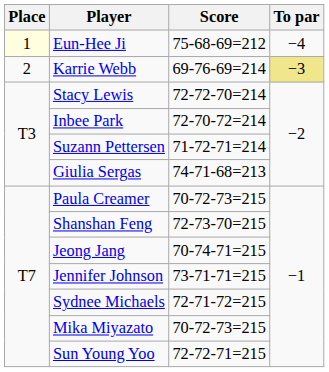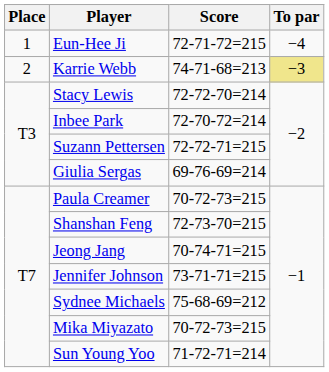 <table class="wikitable">
 <tr>
 <th>Place</th>
 <th>Player</th>
 <th>Score</th>
 <th>To par</th>
 </tr>
 <tr>
-<td align=center style="background: lightyellow;">1</td>
+<td align=center>1</td>
 <td> <a href='#'>Eun-Hee Ji</a></td>
-<td>75-68-69=212</td>
+<td>72-71-72=215</td>
 <td align=center>−4</td>
 </tr>
 <tr>
 <td align=center>2</td>
 <td> <a href='#'>Karrie Webb</a></td>
-<td>69-76-69=214</td>
+<td>74-71-68=213</td>
 <td align=center style="background: khaki;">−3</td>
 </tr>
 <tr>
 <td align=center rowspan=4>T3</td>
 <td> <a href='#'>Stacy Lewis</a></td>
 <td>72-72-70=214</td>
 <td align=center rowspan=4>−2</td>
 </tr>
 <tr>
 <td> <a href='#'>Inbee Park</a></td>
 <td>72-70-72=214</td>
 </tr>
 <tr>
 <td> <a href='#'>Suzann Pettersen</a></td>
-<td>71-72-71=214</td>
+<td>72-72-71=215</td>
 </tr>
 <tr>
 <td> <a href='#'>Giulia Sergas</a></td>
-<td>74-71-68=213</td>
+<td>69-76-69=214</td>
 </tr>
 <tr>
 <td align=center rowspan=7>T7</td>
 <td> <a href='#'>Paula Creamer</a></td>
 <td>70-72-73=215</td>
 <td align=center rowspan=7>−1</td>
 </tr>
 <tr>
 <td> <a href='#'>Shanshan Feng</a></td>
 <td>72-73-70=215</td>
 </tr>
 <tr>
 <td> <a href='#'>Jeong Jang</a></td>
 <td>70-74-71=215</td>
 </tr>
 <tr>
 <td> <a href='#'>Jennifer Johnson</a></td>
 <td>73-71-71=215</td>
 </tr>
 <tr>
 <td> <a href='#'>Sydnee Michaels</a></td>
-<td>72-71-72=215</td>
+<td>75-68-69=212</td>
 </tr>
 <tr>
 <td> <a href='#'>Mika Miyazato</a></td>
 <td>70-72-73=215</td>
 </tr>
 <tr>
 <td> <a href='#'>Sun Young Yoo</a></td>
-<td>72-72-71=215</td>
+<td>71-72-71=214</td>
 </tr>
 </table>
